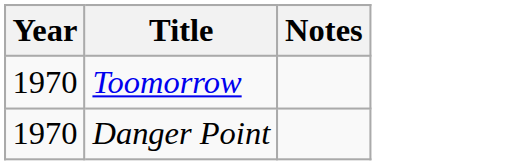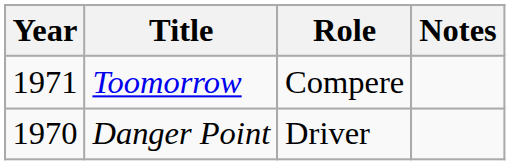 <table class="wikitable">
 <tr>
 <th>Year</th>
 <th>Title</th>
+<th>Role</th>
 <th>Notes</th>
 </tr>
 <tr>
-<td>1970</td>
+<td>1971</td>
 <td><em><a href='#'>Toomorrow</a></em></td>
+<td>Compere</td>
 <td></td>
 </tr>
 <tr>
 <td>1970</td>
 <td><em>Danger Point</em></td>
+<td>Driver</td>
 <td></td>
 </tr>
 </table>
